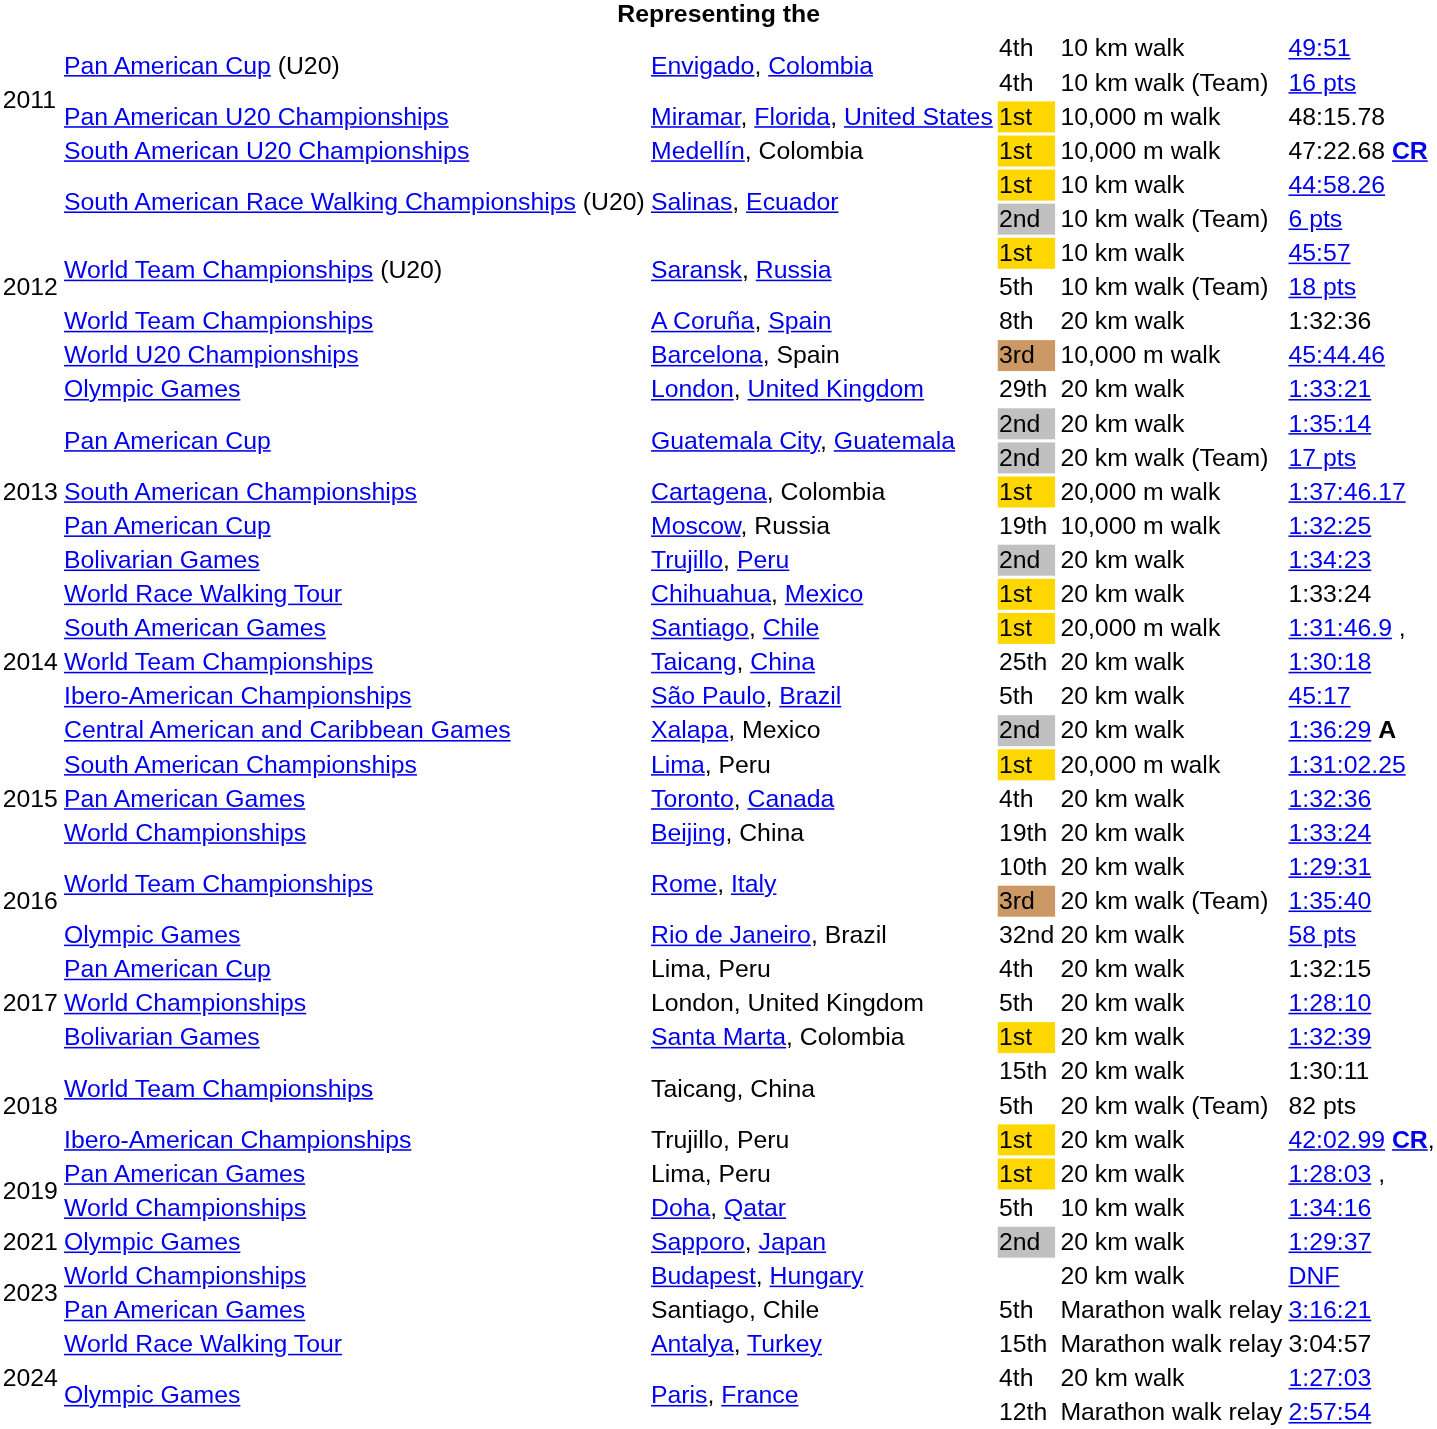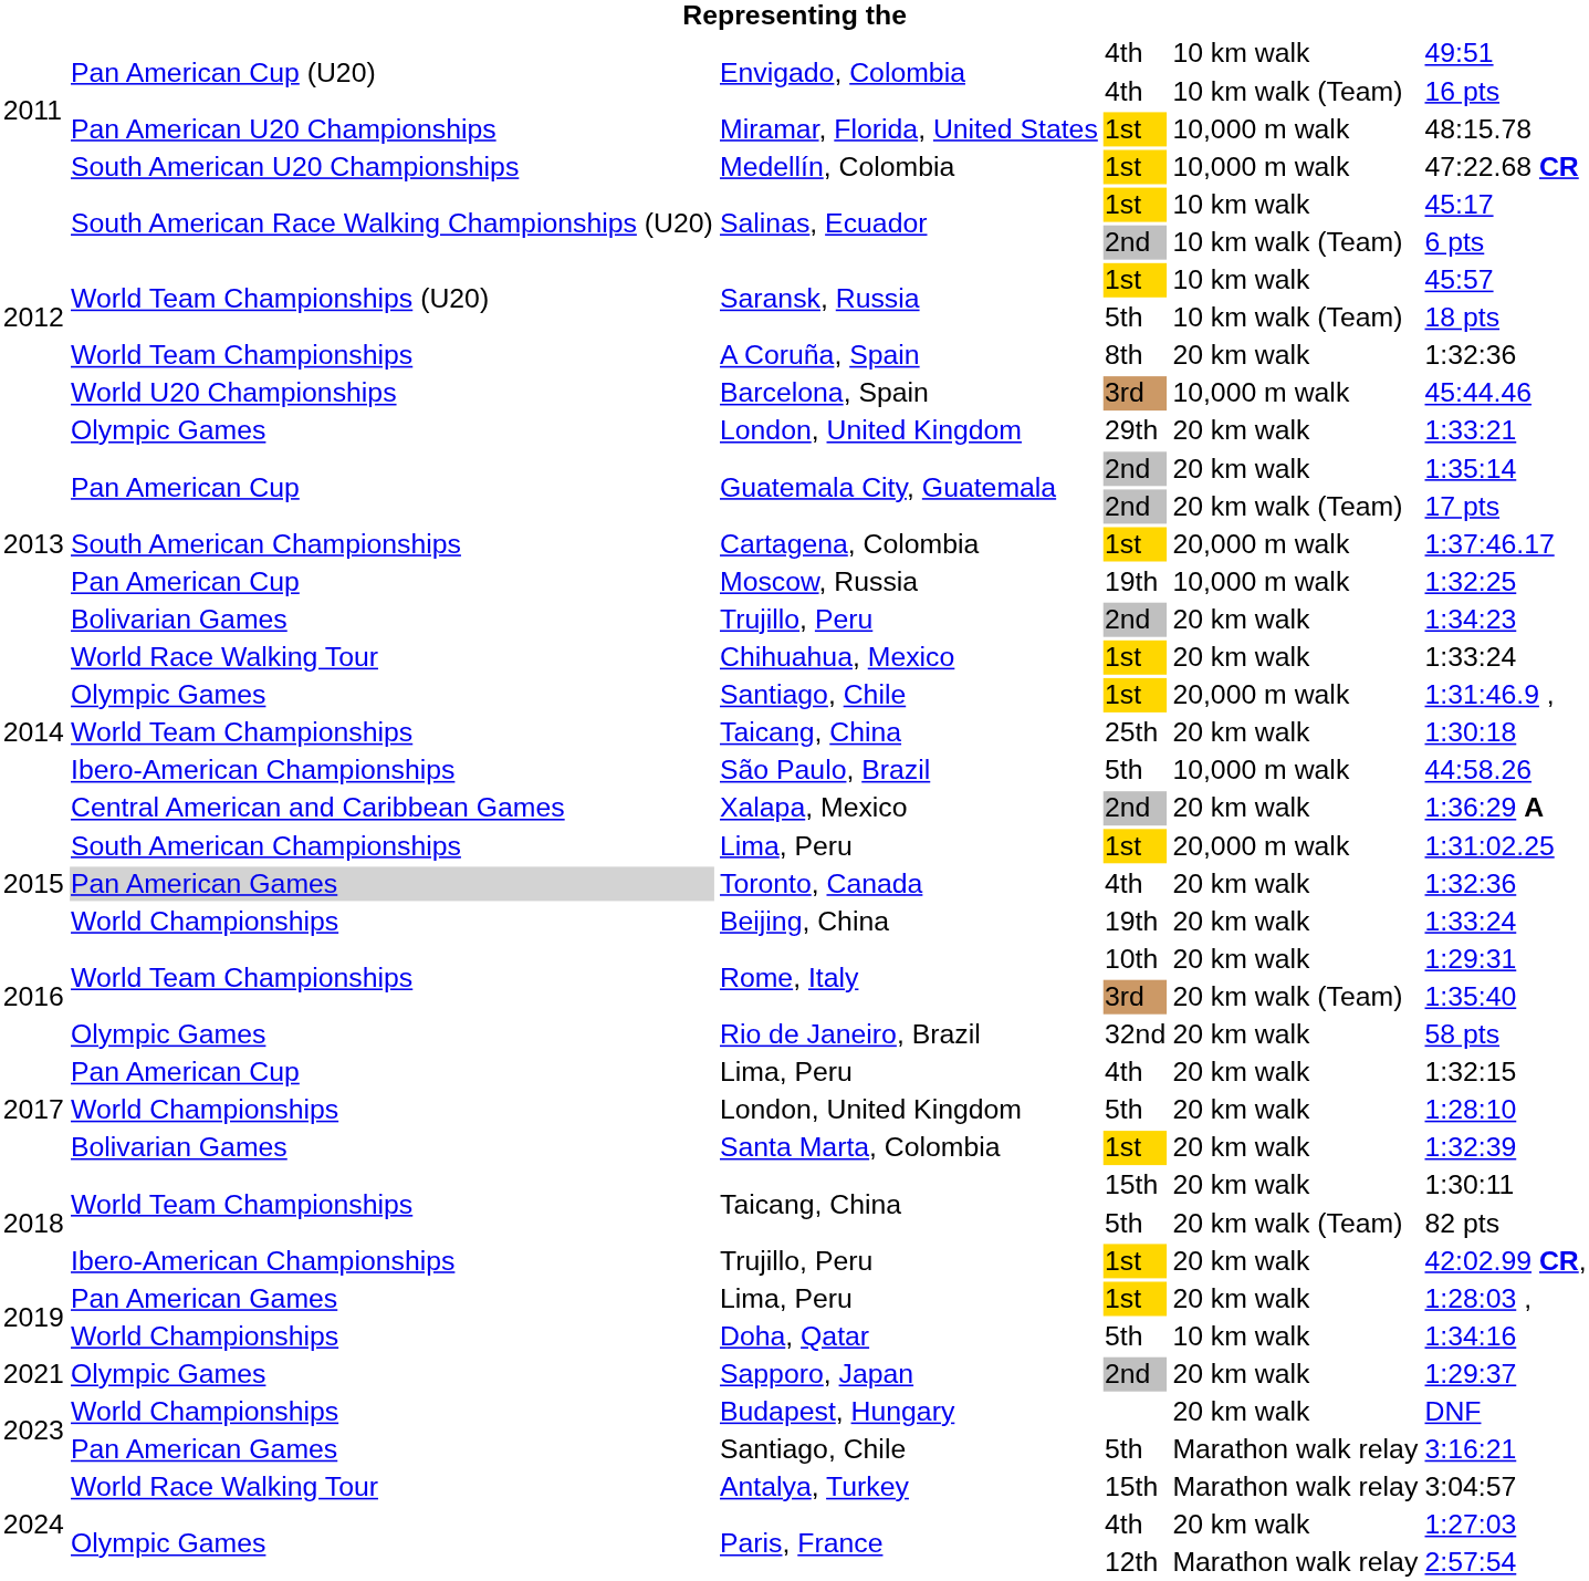 <table>
 <tr>
 <th colspan="6">Representing the </th>
 </tr>
 <tr>
 <td rowspan=4>2011</td>
 <td rowspan=2><a href='#'>Pan American Cup</a> (U20)</td>
 <td rowspan=2><a href='#'>Envigado</a>, <a href='#'>Colombia</a></td>
 <td>4th</td>
 <td>10 km walk</td>
 <td><a href='#'>49:51</a></td>
 </tr>
 <tr>
 <td>4th</td>
 <td>10 km walk (Team)</td>
 <td><a href='#'>16 pts</a></td>
 </tr>
 <tr>
 <td><a href='#'>Pan American U20 Championships</a></td>
 <td><a href='#'>Miramar</a>, <a href='#'>Florida</a>, <a href='#'>United States</a></td>
 <td bgcolor=gold>1st</td>
 <td>10,000 m walk</td>
 <td>48:15.78</td>
 </tr>
 <tr>
 <td><a href='#'>South American U20 Championships</a></td>
 <td><a href='#'>Medellín</a>, Colombia</td>
 <td bgcolor=gold>1st</td>
 <td>10,000 m walk</td>
 <td>47:22.68 <strong><a href='#'>CR</a></strong></td>
 </tr>
 <tr>
 <td rowspan=7>2012</td>
 <td rowspan=2><a href='#'>South American Race Walking Championships</a> (U20)</td>
 <td rowspan=2><a href='#'>Salinas</a>, <a href='#'>Ecuador</a></td>
 <td bgcolor=gold>1st</td>
 <td>10 km walk</td>
-<td><a href='#'>44:58.26</a> <strong></strong></td>
+<td><a href='#'>45:17</a> <strong></strong></td>
 </tr>
 <tr>
 <td bgcolor=silver>2nd</td>
 <td>10 km walk (Team)</td>
 <td><a href='#'>6 pts</a></td>
 </tr>
 <tr>
 <td rowspan=2><a href='#'>World Team Championships</a> (U20)</td>
 <td rowspan=2><a href='#'>Saransk</a>, <a href='#'>Russia</a></td>
 <td bgcolor=gold>1st</td>
 <td>10 km walk</td>
 <td><a href='#'>45:57</a></td>
 </tr>
 <tr>
 <td>5th</td>
 <td>10 km walk (Team)</td>
 <td><a href='#'>18 pts</a></td>
 </tr>
 <tr>
 <td><a href='#'>World Team Championships</a></td>
 <td><a href='#'>A Coruña</a>, <a href='#'>Spain</a></td>
 <td>8th</td>
 <td>20 km walk</td>
 <td>1:32:36 <strong></strong></td>
 </tr>
 <tr>
 <td><a href='#'>World U20 Championships</a></td>
 <td><a href='#'>Barcelona</a>, Spain</td>
 <td bgcolor="cc9966">3rd</td>
 <td>10,000 m walk</td>
 <td><a href='#'>45:44.46</a> <strong></strong></td>
 </tr>
 <tr>
 <td><a href='#'>Olympic Games</a></td>
 <td><a href='#'>London</a>, <a href='#'>United Kingdom</a></td>
 <td>29th</td>
 <td>20 km walk</td>
 <td><a href='#'>1:33:21</a></td>
 </tr>
 <tr>
 <td rowspan=5>2013</td>
 <td rowspan=2><a href='#'>Pan American Cup</a></td>
 <td rowspan=2><a href='#'>Guatemala City</a>, <a href='#'>Guatemala</a></td>
 <td bgcolor=silver>2nd</td>
 <td>20 km walk</td>
 <td><a href='#'>1:35:14</a></td>
 </tr>
 <tr>
 <td bgcolor=silver>2nd</td>
 <td>20 km walk (Team)</td>
 <td><a href='#'>17 pts</a></td>
 </tr>
 <tr>
 <td><a href='#'>South American Championships</a></td>
 <td><a href='#'>Cartagena</a>, Colombia</td>
 <td bgcolor=gold>1st</td>
 <td>20,000 m walk</td>
 <td><a href='#'>1:37:46.17</a></td>
 </tr>
 <tr>
 <td><a href='#'>Pan American Cup</a></td>
 <td><a href='#'>Moscow</a>, Russia</td>
 <td>19th</td>
 <td>10,000 m walk</td>
 <td><a href='#'>1:32:25</a> <strong></strong></td>
 </tr>
 <tr>
 <td><a href='#'>Bolivarian Games</a></td>
 <td><a href='#'>Trujillo</a>, <a href='#'>Peru</a></td>
 <td bgcolor=silver>2nd</td>
 <td>20 km walk</td>
 <td><a href='#'>1:34:23</a></td>
 </tr>
 <tr>
 <td rowspan=5>2014</td>
 <td><a href='#'>World Race Walking Tour</a></td>
 <td><a href='#'>Chihuahua</a>, <a href='#'>Mexico</a></td>
 <td bgcolor=gold>1st</td>
 <td>20 km walk</td>
 <td>1:33:24</td>
 </tr>
 <tr>
-<td><a href='#'>South American Games</a></td>
+<td><a href='#'>Olympic Games</a></td>
 <td><a href='#'>Santiago</a>, <a href='#'>Chile</a></td>
 <td bgcolor=gold>1st</td>
 <td>20,000 m walk</td>
 <td><a href='#'>1:31:46.9</a> <strong></strong>, <strong></strong></td>
 </tr>
 <tr>
 <td><a href='#'>World Team Championships</a></td>
 <td><a href='#'>Taicang</a>, <a href='#'>China</a></td>
 <td>25th</td>
 <td>20 km walk</td>
 <td><a href='#'>1:30:18</a> <strong></strong></td>
 </tr>
 <tr>
 <td><a href='#'>Ibero-American Championships</a></td>
 <td><a href='#'>São Paulo</a>, <a href='#'>Brazil</a></td>
 <td>5th</td>
-<td>20 km walk</td>
-<td><a href='#'>45:17</a> <strong></strong></td>
+<td>10,000 m walk</td>
+<td><a href='#'>44:58.26</a> <strong></strong></td>
 </tr>
 <tr>
 <td><a href='#'>Central American and Caribbean Games</a></td>
 <td><a href='#'>Xalapa</a>, Mexico</td>
 <td bgcolor=silver>2nd</td>
 <td>20 km walk</td>
 <td><a href='#'>1:36:29</a> <strong>A</strong></td>
 </tr>
 <tr>
 <td rowspan=3>2015</td>
 <td><a href='#'>South American Championships</a></td>
 <td><a href='#'>Lima</a>, Peru</td>
 <td bgcolor=gold>1st</td>
 <td>20,000 m walk</td>
 <td><a href='#'>1:31:02.25</a> <strong></strong></td>
 </tr>
 <tr>
-<td><a href='#'>Pan American Games</a></td>
+<td style="background: lightgrey;"><a href='#'>Pan American Games</a></td>
 <td><a href='#'>Toronto</a>, <a href='#'>Canada</a></td>
 <td>4th</td>
 <td>20 km walk</td>
 <td><a href='#'>1:32:36</a></td>
 </tr>
 <tr>
 <td><a href='#'>World Championships</a></td>
 <td><a href='#'>Beijing</a>, China</td>
 <td>19th</td>
 <td>20 km walk</td>
 <td><a href='#'>1:33:24</a></td>
 </tr>
 <tr>
 <td rowspan=3>2016</td>
 <td rowspan=2><a href='#'>World Team Championships</a></td>
 <td rowspan=2><a href='#'>Rome</a>, <a href='#'>Italy</a></td>
 <td>10th</td>
 <td>20 km walk</td>
 <td><a href='#'>1:29:31</a> <strong></strong></td>
 </tr>
 <tr>
 <td bgcolor="cc9966">3rd</td>
 <td>20 km walk (Team)</td>
 <td><a href='#'>1:35:40</a></td>
 </tr>
 <tr>
 <td><a href='#'>Olympic Games</a></td>
 <td><a href='#'>Rio de Janeiro</a>, Brazil</td>
 <td>32nd</td>
 <td>20 km walk</td>
 <td><a href='#'>58 pts</a></td>
 </tr>
 <tr>
 <td rowspan=3>2017</td>
 <td><a href='#'>Pan American Cup</a></td>
 <td>Lima, Peru</td>
 <td>4th</td>
 <td>20 km walk</td>
 <td>1:32:15</td>
 </tr>
 <tr>
 <td><a href='#'>World Championships</a></td>
 <td>London, United Kingdom</td>
 <td>5th</td>
 <td>20 km walk</td>
 <td><a href='#'>1:28:10</a> <strong></strong></td>
 </tr>
 <tr>
 <td><a href='#'>Bolivarian Games</a></td>
 <td><a href='#'>Santa Marta</a>, Colombia</td>
 <td bgcolor=gold>1st</td>
 <td>20 km walk</td>
 <td><a href='#'>1:32:39</a> <strong></strong></td>
 </tr>
 <tr>
 <td rowspan=3>2018</td>
 <td rowspan=2><a href='#'>World Team Championships</a></td>
 <td rowspan=2>Taicang, China</td>
 <td>15th</td>
 <td>20 km walk</td>
 <td>1:30:11</td>
 </tr>
 <tr>
 <td>5th</td>
 <td>20 km walk (Team)</td>
 <td>82 pts</td>
 </tr>
 <tr>
 <td><a href='#'>Ibero-American Championships</a></td>
 <td>Trujillo, Peru</td>
 <td bgcolor=gold>1st</td>
 <td>20 km walk</td>
 <td><a href='#'>42:02.99</a> <strong><a href='#'>CR</a></strong>, <strong></strong></td>
 </tr>
 <tr>
 <td rowspan=2>2019</td>
 <td><a href='#'>Pan American Games</a></td>
 <td>Lima, Peru</td>
 <td bgcolor=gold>1st</td>
 <td>20 km walk</td>
 <td><a href='#'>1:28:03</a> <strong></strong>, <strong></strong></td>
 </tr>
 <tr>
 <td><a href='#'>World Championships</a></td>
 <td><a href='#'>Doha</a>, <a href='#'>Qatar</a></td>
 <td>5th</td>
 <td>10 km walk</td>
 <td><a href='#'>1:34:16</a></td>
 </tr>
 <tr>
 <td>2021</td>
 <td><a href='#'>Olympic Games</a></td>
 <td><a href='#'>Sapporo</a>, <a href='#'>Japan</a></td>
 <td bgcolor=silver>2nd</td>
 <td>20 km walk</td>
 <td><a href='#'>1:29:37</a></td>
 </tr>
 <tr>
 <td rowspan=2>2023</td>
 <td><a href='#'>World Championships</a></td>
 <td><a href='#'>Budapest</a>, <a href='#'>Hungary</a></td>
 <td></td>
 <td>20 km walk</td>
 <td><a href='#'>DNF</a></td>
 </tr>
 <tr>
 <td><a href='#'>Pan American Games</a></td>
 <td>Santiago, Chile</td>
 <td>5th</td>
 <td>Marathon walk relay</td>
 <td><a href='#'>3:16:21</a></td>
 </tr>
 <tr>
 <td rowspan=3>2024</td>
 <td><a href='#'>World Race Walking Tour</a></td>
 <td><a href='#'>Antalya</a>, <a href='#'>Turkey</a></td>
 <td>15th</td>
 <td>Marathon walk relay</td>
 <td>3:04:57</td>
 </tr>
 <tr>
 <td rowspan=2><a href='#'>Olympic Games</a></td>
 <td rowspan=2><a href='#'>Paris</a>, <a href='#'>France</a></td>
 <td>4th</td>
 <td>20 km walk</td>
 <td><a href='#'>1:27:03</a> <strong></strong></td>
 </tr>
 <tr>
 <td>12th</td>
 <td>Marathon walk relay</td>
 <td><a href='#'>2:57:54</a></td>
 </tr>
 </table>
